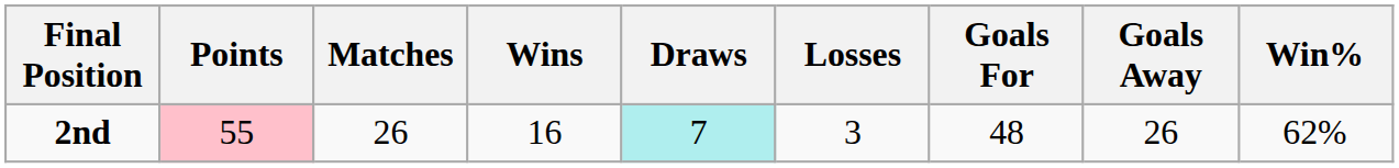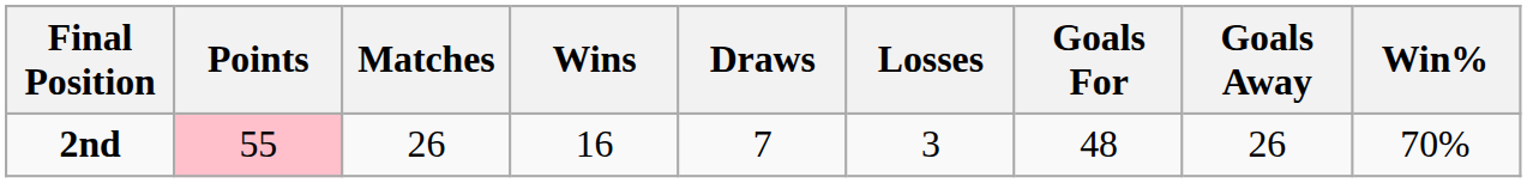 <table class="wikitable" style="font-size: 95%; text-align: center;">
 <tr>
 <th width=60>Final Position</th>
 <th width=60>Points</th>
 <th width=60>Matches</th>
 <th width=60>Wins</th>
 <th width=60>Draws</th>
 <th width=60>Losses</th>
 <th width=60>Goals For</th>
 <th width=60>Goals Away</th>
 <th width=60>Win%</th>
 </tr>
 <tr>
 <td><strong>2nd</strong></td>
 <td style="background: pink;">55</td>
 <td>26</td>
 <td>16</td>
-<td style="background: paleturquoise;">7</td>
+<td>7</td>
 <td>3</td>
 <td>48</td>
 <td>26</td>
-<td>62%</td>
+<td>70%</td>
 </tr>
 </table>
